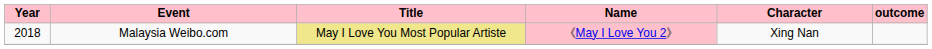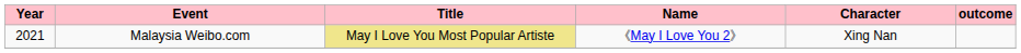 <table class="wikitable">
 <tr style="background:pink; color:black" align="center">
 <td style="width:5%"><strong>Year</strong></td>
 <td style="width:27%"><strong>Event</strong></td>
 <td style="width:25%"><strong>Title</strong></td>
 <td style="width:21%"><strong>Name</strong></td>
 <td style="width:17%"><strong>Character</strong></td>
 <td style="width: 6%"><strong>outcome</strong></td>
 </tr>
 <tr align=center>
-<td>2018</td>
+<td>2021</td>
 <td>Malaysia Weibo.com</td>
 <td style="background: khaki;">May I Love You Most Popular Artiste</td>
-<td style="background: pink;">《<a href='#'>May I Love You 2</a>》</td>
+<td>《<a href='#'>May I Love You 2</a>》</td>
 <td>Xing Nan</td>
 <td></td>
 </tr>
 <tr>
 </tr>
 </table>
